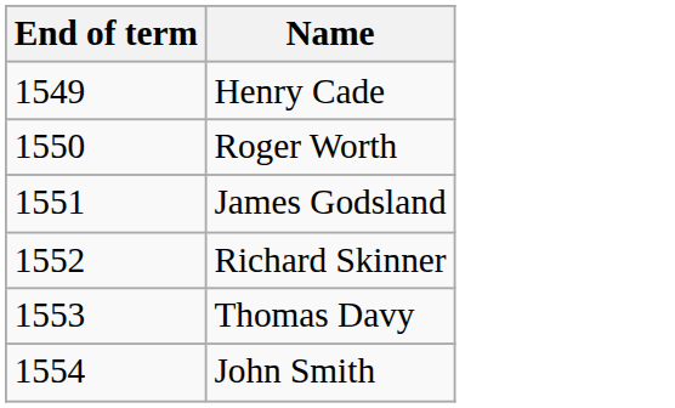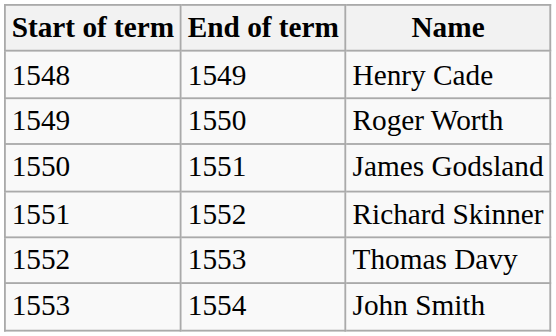 <table class="wikitable mw-collapsible mw-collapsed">
 <tr>
+<th>Start of term</th>
 <th>End of term</th>
 <th>Name</th>
 </tr>
 <tr>
+<td>1548</td>
 <td>1549</td>
 <td>Henry Cade</td>
 </tr>
 <tr>
+<td>1549</td>
 <td>1550</td>
 <td>Roger Worth</td>
 </tr>
 <tr>
+<td>1550</td>
 <td>1551</td>
 <td>James Godsland</td>
 </tr>
 <tr>
+<td>1551</td>
 <td>1552</td>
 <td>Richard Skinner</td>
 </tr>
 <tr>
+<td>1552</td>
 <td>1553</td>
 <td>Thomas Davy</td>
 </tr>
 <tr>
+<td>1553</td>
 <td>1554</td>
 <td>John Smith</td>
 </tr>
 </table>
